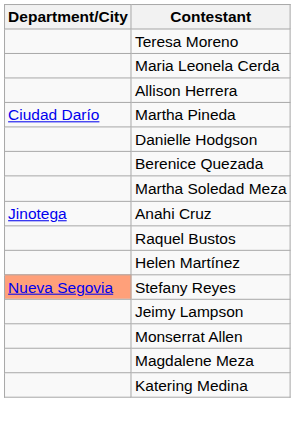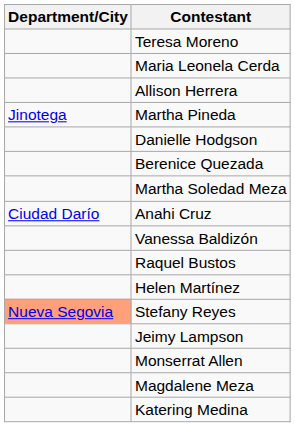 <table class="wikitable sortable" style="font-size: 95%;">
 <tr>
 <th>Department/City</th>
 <th>Contestant</th>
 </tr>
 <tr>
 <td></td>
 <td>Teresa Moreno</td>
 </tr>
 <tr>
 <td></td>
 <td>Maria Leonela Cerda</td>
 </tr>
 <tr>
 <td></td>
 <td>Allison Herrera</td>
 </tr>
 <tr>
-<td> <a href='#'>Ciudad Darío</a></td>
+<td> <a href='#'>Jinotega</a></td>
 <td>Martha Pineda</td>
 </tr>
 <tr>
 <td></td>
 <td>Danielle Hodgson</td>
 </tr>
 <tr>
 <td></td>
 <td>Berenice Quezada</td>
 </tr>
 <tr>
 <td></td>
 <td>Martha Soledad Meza</td>
 </tr>
 <tr>
-<td> <a href='#'>Jinotega</a></td>
+<td> <a href='#'>Ciudad Darío</a></td>
 <td>Anahi Cruz</td>
+</tr>
+<tr>
+<td></td>
+<td>Vanessa Baldizón</td>
 </tr>
 <tr>
 <td></td>
 <td>Raquel Bustos</td>
 </tr>
 <tr>
 <td></td>
 <td>Helen Martínez</td>
 </tr>
 <tr>
 <td style="background: lightsalmon;"> <a href='#'>Nueva Segovia</a></td>
 <td>Stefany Reyes</td>
 </tr>
 <tr>
 <td></td>
 <td>Jeimy Lampson</td>
 </tr>
 <tr>
 <td></td>
 <td>Monserrat Allen</td>
 </tr>
 <tr>
 <td></td>
 <td>Magdalene Meza</td>
 </tr>
 <tr>
 <td></td>
 <td>Katering Medina</td>
 </tr>
 </table>
